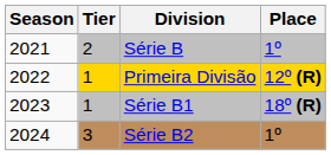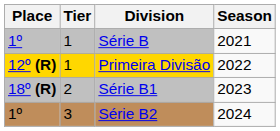 <table class="wikitable">
 <tr>
-<th>Season</th>
+<th>Place</th>
 <th>Tier</th>
 <th>Division</th>
-<th>Place</th>
+<th>Season</th>
 </tr>
 <tr>
+<td style="background:silver;"><a href='#'>1º</a></td>
+<td style="background:silver;">1</td>
+<td style="background:silver;"><a href='#'>Série B</a></td>
 <td>2021</td>
-<td style="background:silver;">2</td>
-<td style="background:silver;"><a href='#'>Série B</a></td>
-<td style="background:silver;"><a href='#'>1º</a></td>
 </tr>
 <tr>
-<td>2022</td>
+<td style="background:gold;"><a href='#'>12º</a> <strong>(R)</strong></td>
 <td style="background:gold;">1</td>
 <td style="background:gold;"><a href='#'>Primeira Divisão</a></td>
-<td style="background:gold;"><a href='#'>12º</a> <strong>(R)</strong></td>
+<td>2022</td>
 </tr>
 <tr>
+<td style="background:silver;"><a href='#'>18º</a> <strong>(R)</strong></td>
+<td style="background:silver;">2</td>
+<td style="background:silver;"><a href='#'>Série B1</a></td>
 <td>2023</td>
-<td style="background:silver;">1</td>
-<td style="background:silver;"><a href='#'>Série B1</a></td>
-<td style="background:silver;"><a href='#'>18º</a> <strong>(R)</strong></td>
 </tr>
 <tr>
-<td>2024</td>
+<td style="background:#BF8D5B;">1º</td>
 <td style="background:#BF8D5B;">3</td>
 <td style="background:#BF8D5B;"><a href='#'>Série B2</a></td>
-<td style="background:#BF8D5B;">1º</td>
+<td>2024</td>
 </tr>
 </table>
